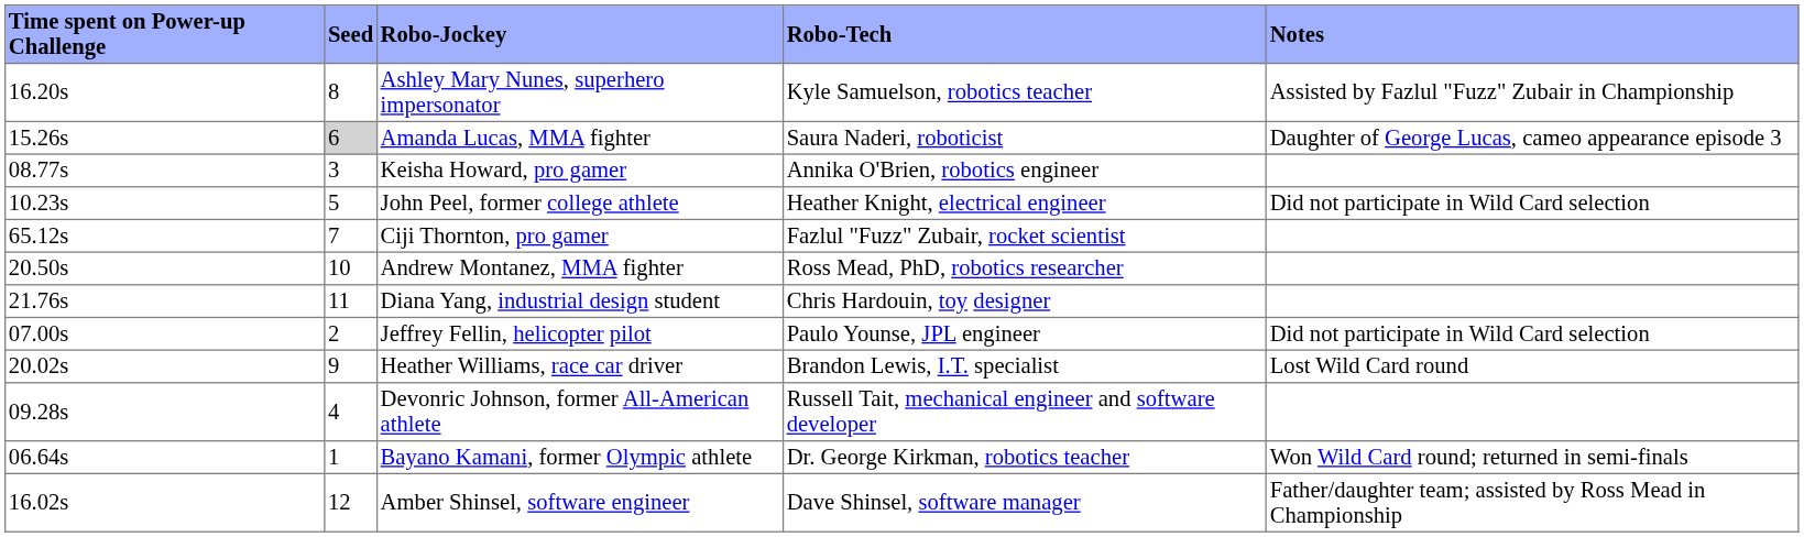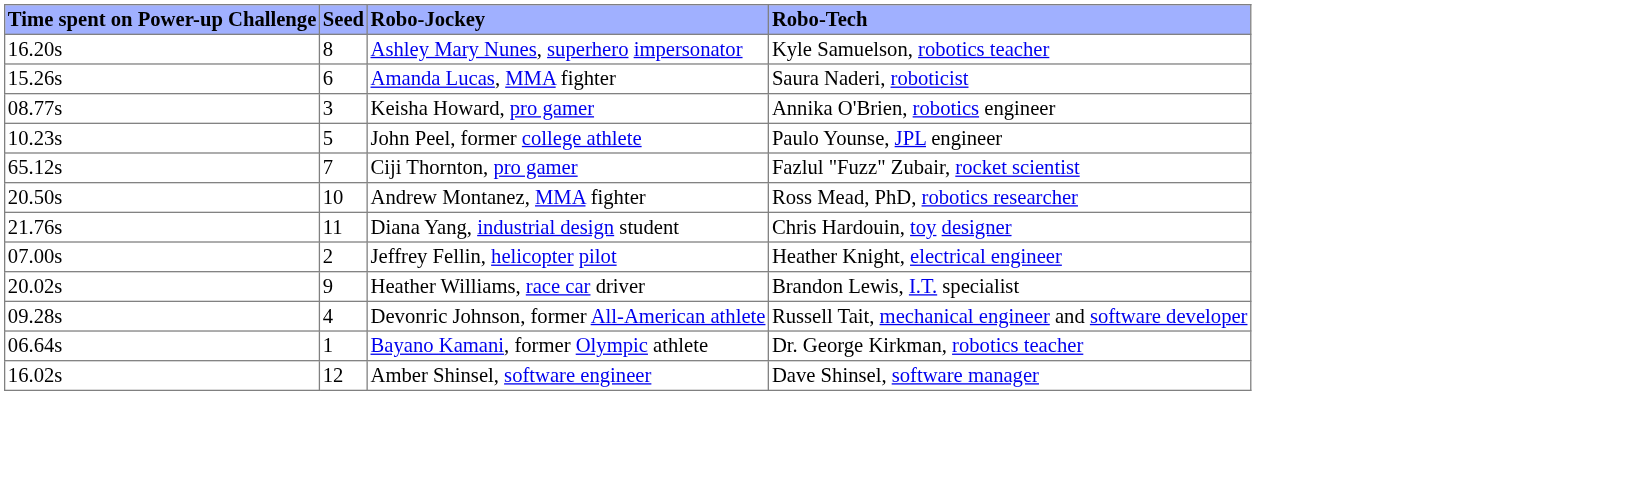 <table class="toccolours sortable" border="1" cellspacing="0" cellpadding="2" style="margin:auto; text-align:left; border-collapse:collapse; margin-left:0; margin-right:auto;">
 <tr style="background:#a0b0ff;">
 <th>Time spent on Power-up Challenge</th>
 <th>Seed</th>
 <th>Robo-Jockey</th>
 <th>Robo-Tech</th>
-<th>Notes</th>
 </tr>
 <tr>
 <td>16.20s</td>
 <td>8</td>
 <td><a href='#'>Ashley Mary Nunes</a>, <a href='#'>superhero</a> <a href='#'>impersonator</a></td>
 <td>Kyle Samuelson, <a href='#'>robotics teacher</a></td>
-<td>Assisted by Fazlul "Fuzz" Zubair in Championship</td>
 </tr>
 <tr>
 <td>15.26s</td>
-<td style="background: lightgrey;">6</td>
+<td>6</td>
 <td><a href='#'>Amanda Lucas</a>, <a href='#'>MMA</a> fighter</td>
 <td>Saura Naderi, <a href='#'>roboticist</a></td>
-<td>Daughter of <a href='#'>George Lucas</a>, cameo appearance episode 3</td>
 </tr>
 <tr>
 <td>08.77s</td>
 <td>3</td>
 <td>Keisha Howard, <a href='#'>pro gamer</a></td>
 <td>Annika O'Brien, <a href='#'>robotics</a> engineer</td>
-<td></td>
 </tr>
 <tr>
 <td>10.23s</td>
 <td>5</td>
 <td>John Peel, former <a href='#'>college athlete</a></td>
-<td>Heather Knight, <a href='#'>electrical engineer</a></td>
-<td>Did not participate in Wild Card selection</td>
+<td>Paulo Younse, <a href='#'>JPL</a> engineer</td>
 </tr>
 <tr>
 <td>65.12s</td>
 <td>7</td>
 <td>Ciji Thornton, <a href='#'>pro gamer</a></td>
 <td>Fazlul "Fuzz" Zubair, <a href='#'>rocket scientist</a></td>
-<td></td>
 </tr>
 <tr>
 <td>20.50s</td>
 <td>10</td>
 <td>Andrew Montanez, <a href='#'>MMA</a> fighter</td>
 <td>Ross Mead, PhD, <a href='#'>robotics researcher</a></td>
-<td></td>
 </tr>
 <tr>
 <td>21.76s</td>
 <td>11</td>
 <td>Diana Yang, <a href='#'>industrial design</a> student</td>
 <td>Chris Hardouin, <a href='#'>toy</a> <a href='#'>designer</a></td>
-<td></td>
 </tr>
 <tr>
 <td>07.00s</td>
 <td>2</td>
 <td>Jeffrey Fellin, <a href='#'>helicopter</a> <a href='#'>pilot</a></td>
-<td>Paulo Younse, <a href='#'>JPL</a> engineer</td>
-<td>Did not participate in Wild Card selection</td>
+<td>Heather Knight, <a href='#'>electrical engineer</a></td>
 </tr>
 <tr>
 <td>20.02s</td>
 <td>9</td>
 <td>Heather Williams, <a href='#'>race car</a> driver</td>
 <td>Brandon Lewis, <a href='#'>I.T.</a> specialist</td>
-<td>Lost Wild Card round</td>
 </tr>
 <tr>
 <td>09.28s</td>
 <td>4</td>
 <td>Devonric Johnson, former <a href='#'>All-American athlete</a></td>
 <td>Russell Tait, <a href='#'>mechanical engineer</a> and <a href='#'>software developer</a></td>
-<td></td>
 </tr>
 <tr>
 <td>06.64s</td>
 <td>1</td>
 <td><a href='#'>Bayano Kamani</a>, former <a href='#'>Olympic</a> athlete</td>
 <td>Dr. George Kirkman, <a href='#'>robotics teacher</a></td>
-<td>Won <a href='#'>Wild Card</a> round; returned in semi-finals</td>
 </tr>
 <tr>
 <td>16.02s</td>
 <td>12</td>
 <td>Amber Shinsel, <a href='#'>software engineer</a></td>
 <td>Dave Shinsel, <a href='#'>software manager</a></td>
-<td>Father/daughter team; assisted by Ross Mead in Championship</td>
 </tr>
 </table>
